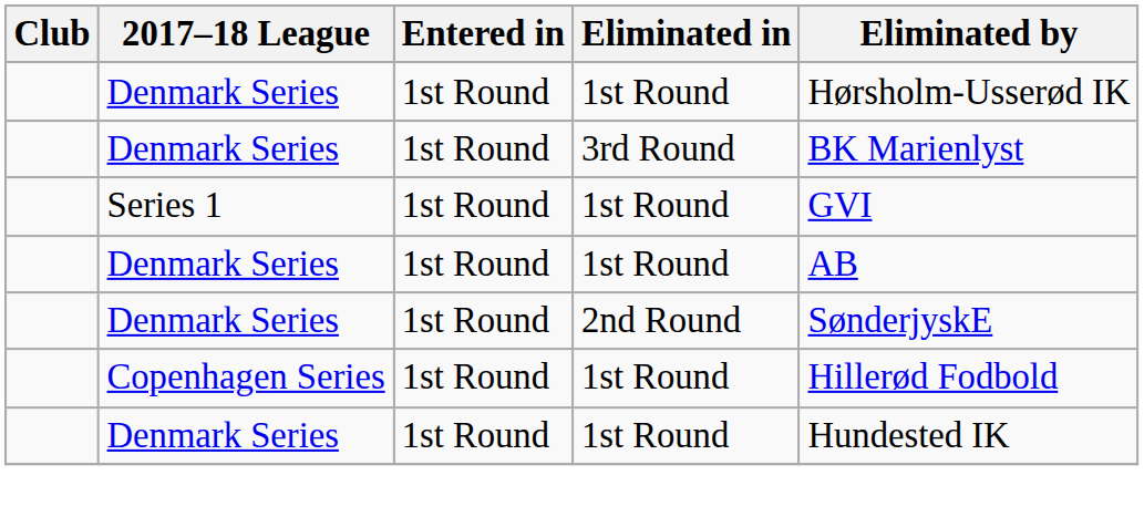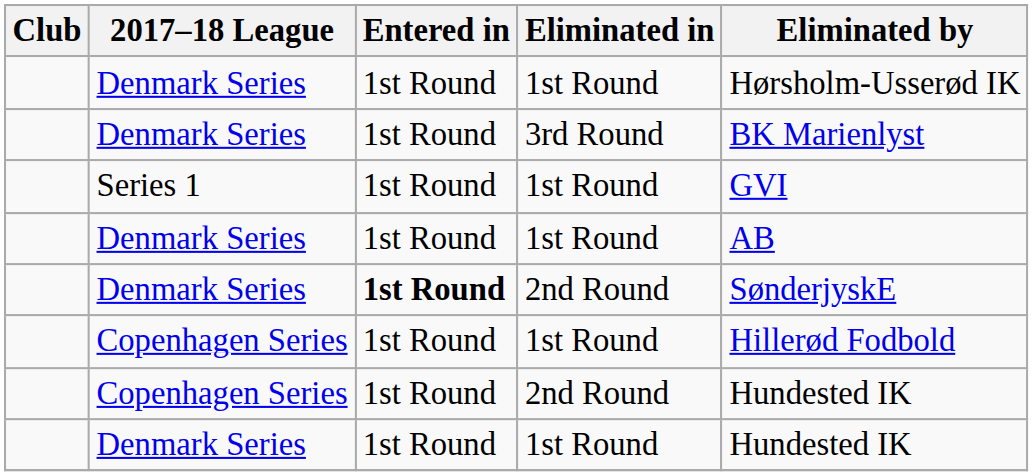 <table class="wikitable sortable">
 <tr>
 <th>Club</th>
 <th>2017–18 League</th>
 <th>Entered in</th>
 <th>Eliminated in</th>
 <th>Eliminated by</th>
 </tr>
 <tr>
 <td></td>
 <td><a href='#'>Denmark Series</a></td>
 <td>1st Round</td>
 <td>1st Round</td>
 <td>Hørsholm-Usserød IK</td>
 </tr>
 <tr>
 <td></td>
 <td><a href='#'>Denmark Series</a></td>
 <td>1st Round</td>
 <td>3rd Round</td>
 <td><a href='#'>BK Marienlyst</a></td>
 </tr>
 <tr>
 <td></td>
 <td>Series 1</td>
 <td>1st Round</td>
 <td>1st Round</td>
 <td><a href='#'>GVI</a></td>
 </tr>
 <tr>
 <td></td>
 <td><a href='#'>Denmark Series</a></td>
 <td>1st Round</td>
 <td>1st Round</td>
 <td><a href='#'>AB</a></td>
 </tr>
 <tr>
 <td></td>
 <td><a href='#'>Denmark Series</a></td>
-<td>1st Round</td>
+<td><strong>1st Round</strong></td>
 <td>2nd Round</td>
 <td><a href='#'>SønderjyskE</a></td>
 </tr>
 <tr>
 <td></td>
 <td><a href='#'>Copenhagen Series</a></td>
 <td>1st Round</td>
 <td>1st Round</td>
 <td><a href='#'>Hillerød Fodbold</a></td>
 </tr>
 <tr>
 <td></td>
+<td><a href='#'>Copenhagen Series</a></td>
+<td>1st Round</td>
+<td>2nd Round</td>
+<td>Hundested IK</td>
+</tr>
+<tr>
+<td></td>
 <td><a href='#'>Denmark Series</a></td>
 <td>1st Round</td>
 <td>1st Round</td>
 <td>Hundested IK</td>
 </tr>
 <tr>
 </tr>
 </table>
